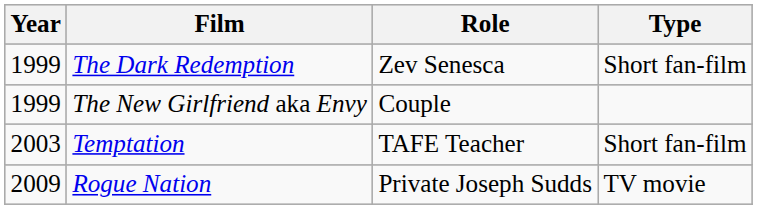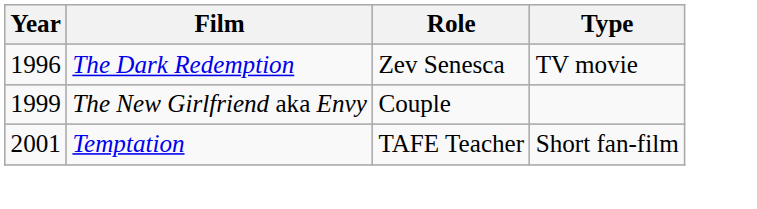 <table class="wikitable sortable">
 <tr>
 <th>Year</th>
 <th>Film</th>
 <th>Role</th>
 <th class="unsortable">Type</th>
 </tr>
 <tr>
-<td>1999</td>
+<td>1996</td>
 <td><em><a href='#'>The Dark Redemption</a></em></td>
 <td>Zev Senesca</td>
-<td>Short fan-film</td>
+<td>TV movie</td>
 </tr>
 <tr>
 <td>1999</td>
 <td><em>The New Girlfriend</em> aka <em>Envy</em></td>
 <td>Couple</td>
 <td></td>
 </tr>
 <tr>
-<td>2003</td>
+<td>2001</td>
 <td><em><a href='#'>Temptation</a></em></td>
 <td>TAFE Teacher</td>
 <td>Short fan-film</td>
 </tr>
-<tr>
-<td>2009</td>
-<td><em><a href='#'>Rogue Nation</a></em></td>
-<td>Private Joseph Sudds</td>
-<td>TV movie</td>
-</tr>
 </table>
